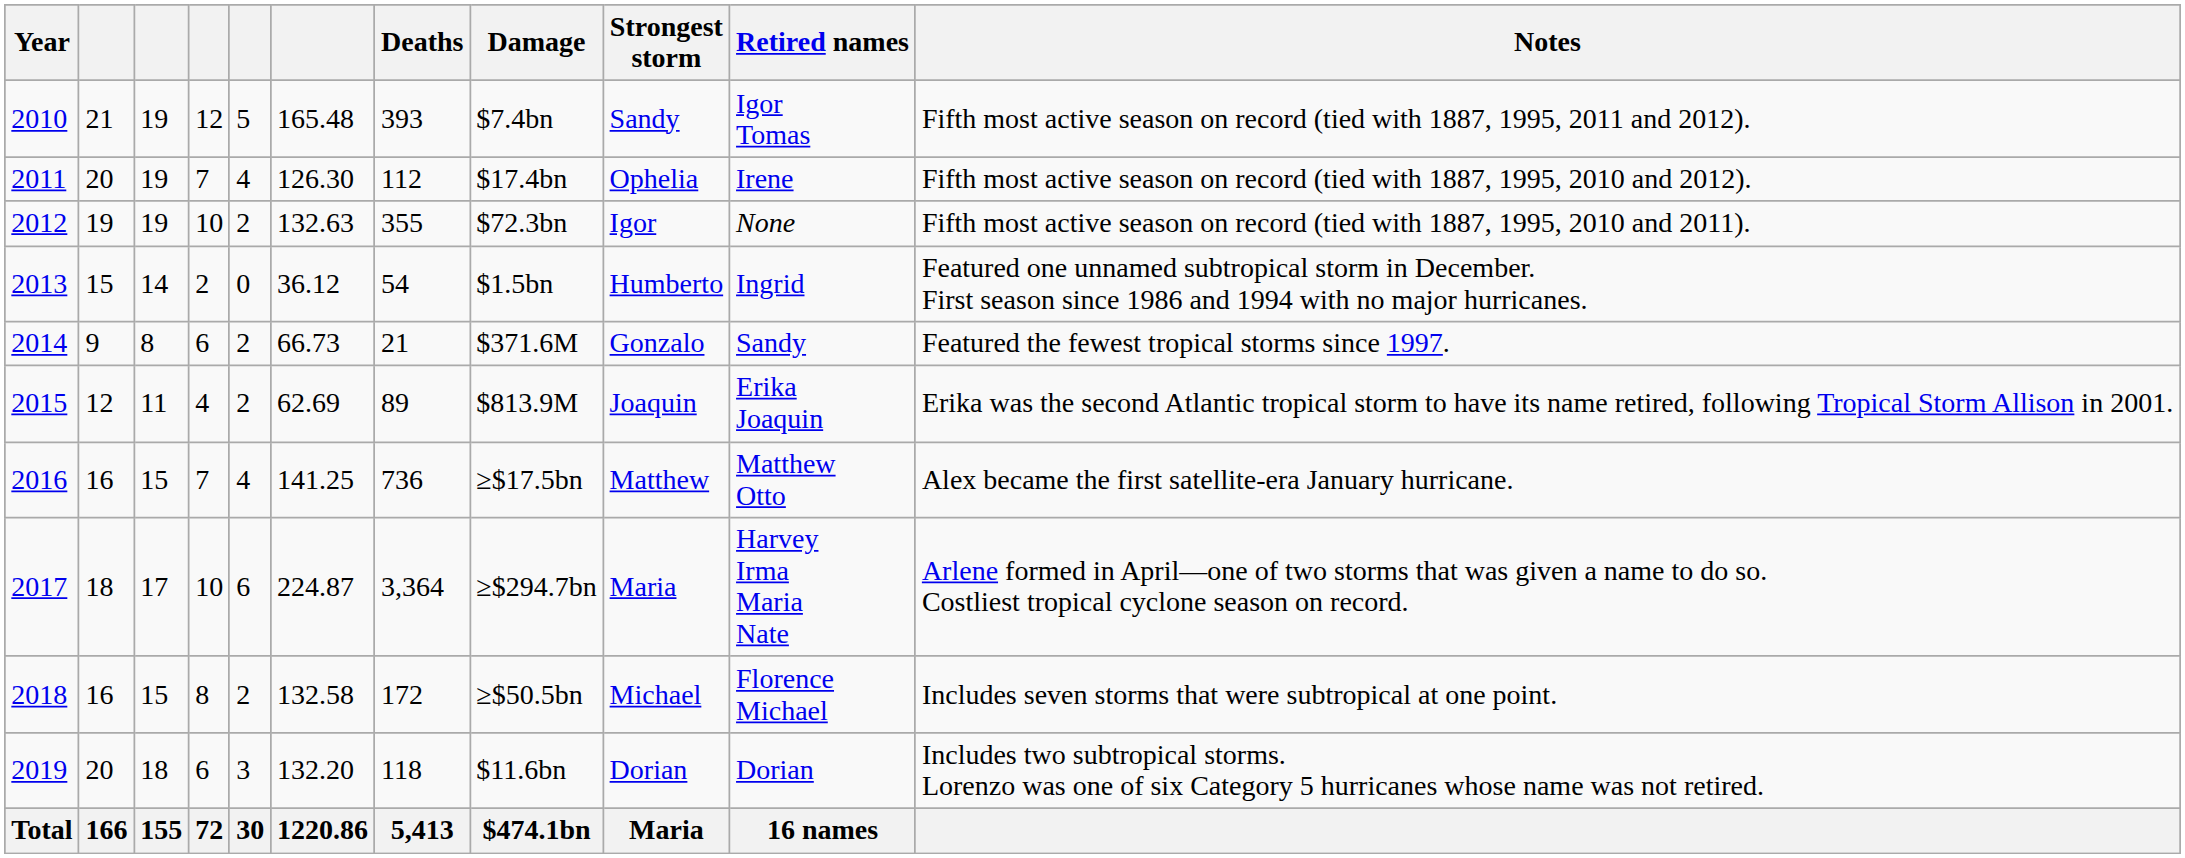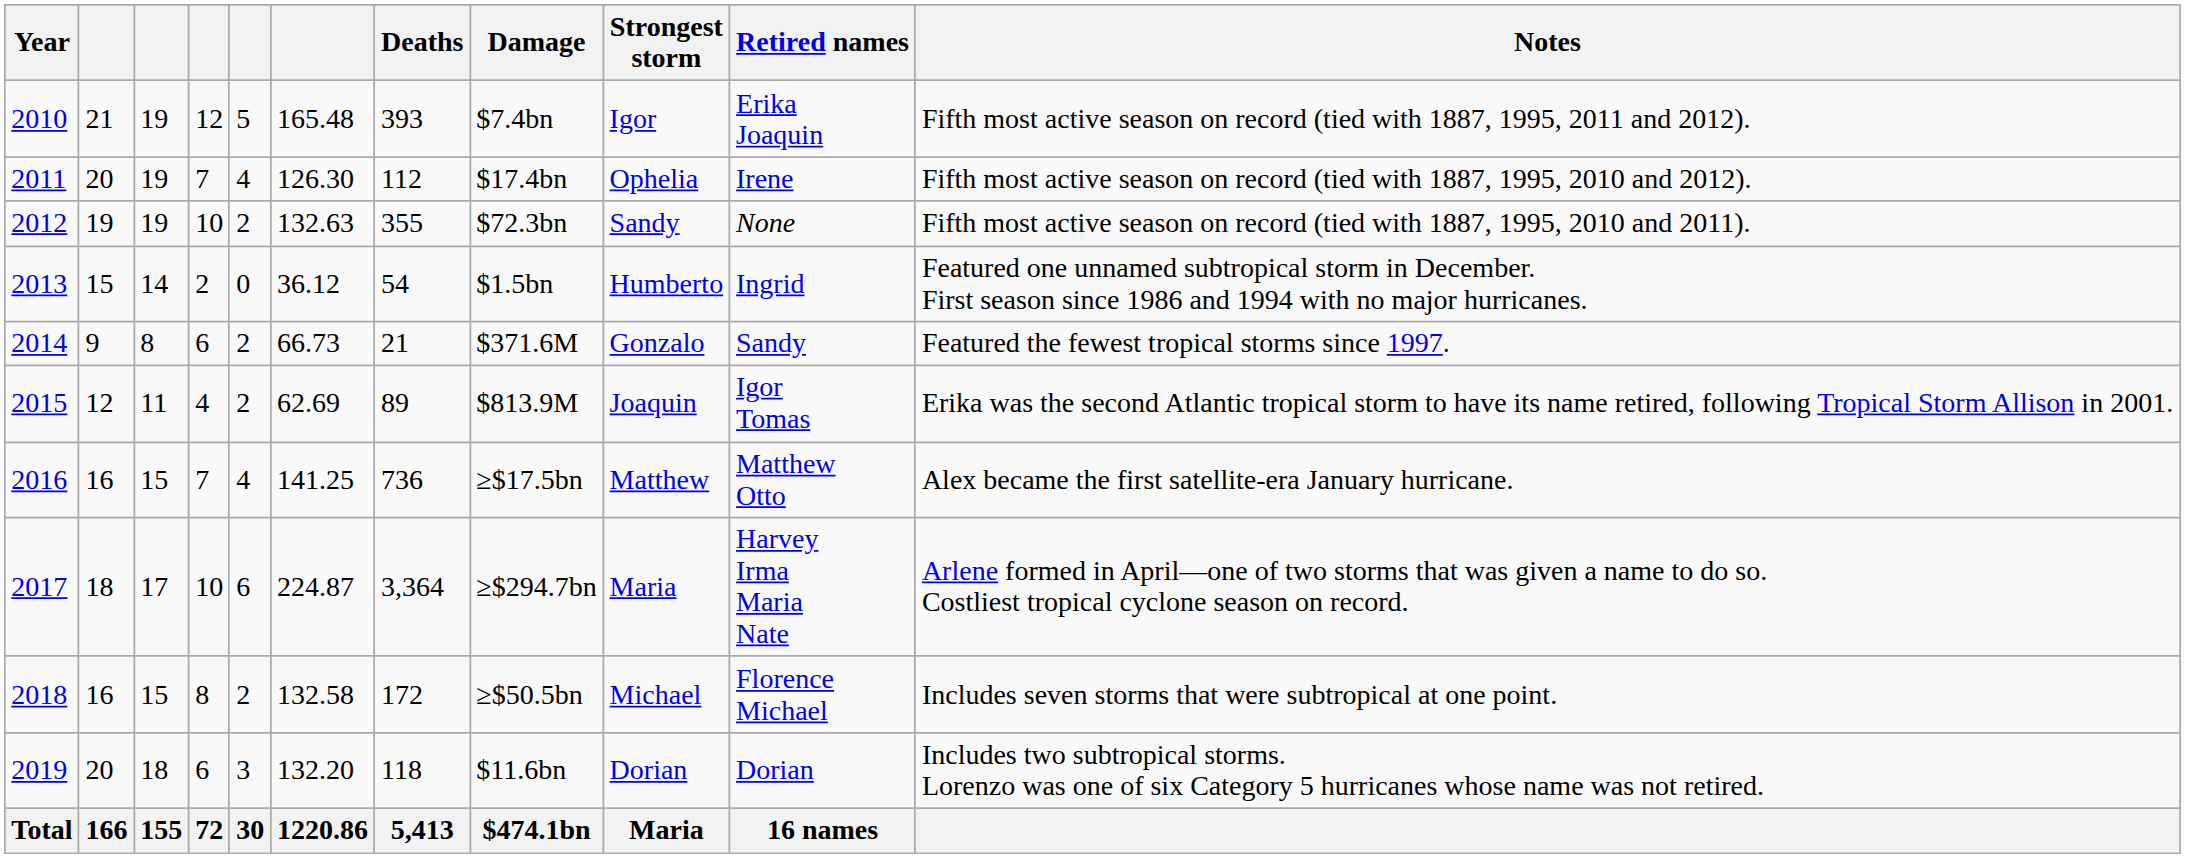 <table class="wikitable sortable">
 <tr>
 <th>Year</th>
 <th></th>
 <th></th>
 <th></th>
 <th></th>
 <th></th>
 <th>Deaths</th>
 <th>Damage</th>
 <th>Strongest<br>storm</th>
 <th><a href='#'>Retired</a> names</th>
 <th>Notes</th>
 </tr>
 <tr>
 <td><a href='#'>2010</a></td>
 <td>21</td>
 <td>19</td>
 <td>12</td>
 <td>5</td>
 <td>165.48</td>
 <td>393</td>
 <td>$7.4bn</td>
-<td> <a href='#'>Sandy</a></td>
-<td> <a href='#'>Igor</a> <br> <a href='#'>Tomas</a></td>
+<td> <a href='#'>Igor</a></td>
+<td> <a href='#'>Erika</a><br> <a href='#'>Joaquin</a></td>
 <td>Fifth most active season on record (tied with 1887, 1995, 2011 and 2012).</td>
 </tr>
 <tr>
 <td><a href='#'>2011</a></td>
 <td>20</td>
 <td>19</td>
 <td>7</td>
 <td>4</td>
 <td>126.30</td>
 <td>112</td>
 <td>$17.4bn</td>
 <td> <a href='#'>Ophelia</a></td>
 <td> <a href='#'>Irene</a></td>
 <td>Fifth most active season on record (tied with 1887, 1995, 2010 and 2012).</td>
 </tr>
 <tr>
 <td><a href='#'>2012</a></td>
 <td>19</td>
 <td>19</td>
 <td>10</td>
 <td>2</td>
 <td>132.63</td>
 <td>355</td>
 <td>$72.3bn</td>
-<td> <a href='#'>Igor</a></td>
+<td> <a href='#'>Sandy</a></td>
 <td><em>None</em></td>
 <td>Fifth most active season on record (tied with 1887, 1995, 2010 and 2011).</td>
 </tr>
 <tr>
 <td><a href='#'>2013</a></td>
 <td>15</td>
 <td>14</td>
 <td>2</td>
 <td>0</td>
 <td>36.12</td>
 <td>54</td>
 <td>$1.5bn</td>
 <td> <a href='#'>Humberto</a></td>
 <td> <a href='#'>Ingrid</a></td>
 <td>Featured one unnamed subtropical storm in December.<br>First season since 1986 and 1994 with no major hurricanes.</td>
 </tr>
 <tr>
 <td><a href='#'>2014</a></td>
 <td>9</td>
 <td>8</td>
 <td>6</td>
 <td>2</td>
 <td>66.73</td>
 <td>21</td>
 <td>$371.6M</td>
 <td> <a href='#'>Gonzalo</a></td>
 <td> <a href='#'>Sandy</a></td>
 <td>Featured the fewest tropical storms since <a href='#'>1997</a>.</td>
 </tr>
 <tr>
 <td><a href='#'>2015</a></td>
 <td>12</td>
 <td>11</td>
 <td>4</td>
 <td>2</td>
 <td>62.69</td>
 <td>89</td>
 <td>$813.9M</td>
 <td> <a href='#'>Joaquin</a></td>
-<td> <a href='#'>Erika</a><br> <a href='#'>Joaquin</a></td>
+<td> <a href='#'>Igor</a> <br> <a href='#'>Tomas</a></td>
 <td>Erika was the second Atlantic tropical storm to have its name retired, following <a href='#'>Tropical Storm Allison</a> in 2001.</td>
 </tr>
 <tr>
 <td><a href='#'>2016</a></td>
 <td>16</td>
 <td>15</td>
 <td>7</td>
 <td>4</td>
 <td>141.25</td>
 <td>736</td>
 <td>≥$17.5bn</td>
 <td> <a href='#'>Matthew</a></td>
 <td> <a href='#'>Matthew</a> <br> <a href='#'>Otto</a></td>
 <td>Alex became the first satellite-era January hurricane.</td>
 </tr>
 <tr>
 <td><a href='#'>2017</a></td>
 <td>18</td>
 <td>17</td>
 <td>10</td>
 <td>6</td>
 <td>224.87</td>
 <td>3,364</td>
 <td>≥$294.7bn</td>
 <td> <a href='#'>Maria</a></td>
 <td> <a href='#'>Harvey</a><br> <a href='#'>Irma</a><br> <a href='#'>Maria</a> <br> <a href='#'>Nate</a></td>
 <td><a href='#'>Arlene</a> formed in April—one of two storms that was given a name to do so.<br>Costliest tropical cyclone season on record.<br></td>
 </tr>
 <tr>
 <td><a href='#'>2018</a></td>
 <td>16</td>
 <td>15</td>
 <td>8</td>
 <td>2</td>
 <td>132.58</td>
 <td>172</td>
 <td>≥$50.5bn</td>
 <td> <a href='#'>Michael</a></td>
 <td> <a href='#'>Florence</a><br> <a href='#'>Michael</a></td>
 <td>Includes seven storms that were subtropical at one point.</td>
 </tr>
 <tr>
 <td><a href='#'>2019</a></td>
 <td>20</td>
 <td>18</td>
 <td>6</td>
 <td>3</td>
 <td>132.20</td>
 <td>118</td>
 <td>$11.6bn</td>
 <td> <a href='#'>Dorian</a></td>
 <td> <a href='#'>Dorian</a></td>
 <td>Includes two subtropical storms.<br>Lorenzo was one of six Category 5 hurricanes whose name was not retired.</td>
 </tr>
 <tr class="sortbottom">
 <th>Total</th>
 <th>166</th>
 <th>155</th>
 <th>72</th>
 <th>30</th>
 <th>1220.86</th>
 <th>5,413</th>
 <th>$474.1bn</th>
 <th>Maria</th>
 <th>16 names</th>
 <th></th>
 </tr>
 <tr>
 </tr>
 </table>
